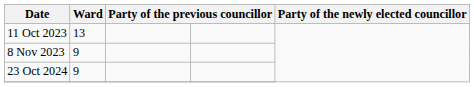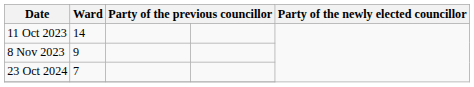 <table class="wikitable">
 <tr>
 <th>Date</th>
 <th>Ward</th>
 <th colspan=2>Party of the previous councillor</th>
 <th colspan=2>Party of the newly elected councillor</th>
 </tr>
 <tr>
 <td>11 Oct 2023</td>
-<td>13</td>
+<td>14</td>
 <td></td>
 <td></td>
 </tr>
 <tr>
 <td>8 Nov 2023</td>
 <td>9</td>
 <td></td>
 <td></td>
 </tr>
 <tr>
 <td>23 Oct 2024</td>
-<td>9</td>
+<td>7</td>
 <td></td>
 <td></td>
 </tr>
 <tr>
 </tr>
 </table>
